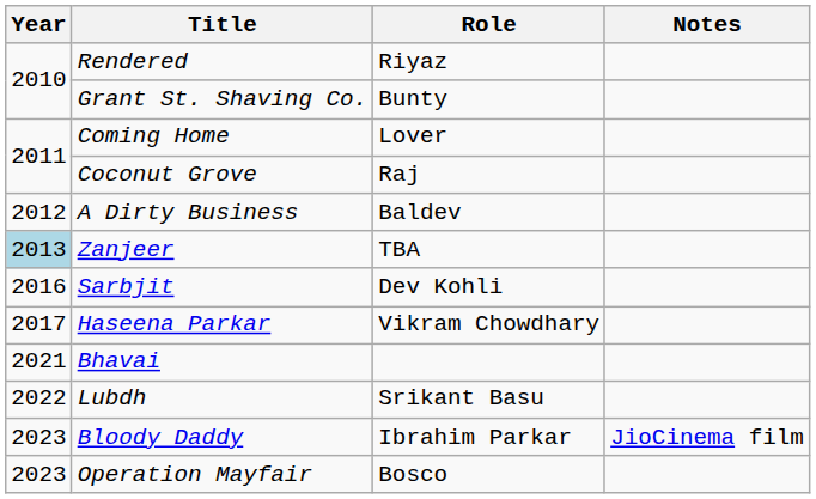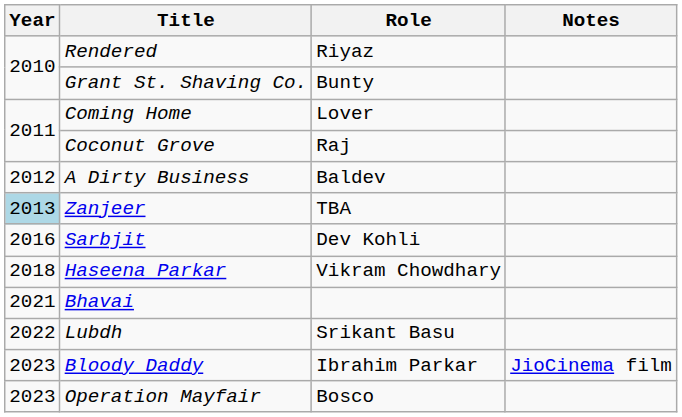 <table class="wikitable">
 <tr>
 <th>Year</th>
 <th>Title</th>
 <th>Role</th>
 <th>Notes</th>
 </tr>
 <tr>
 <td rowspan="2">2010</td>
 <td><em>Rendered</em></td>
 <td>Riyaz</td>
 <td></td>
 </tr>
 <tr>
 <td><em>Grant St. Shaving Co.</em></td>
 <td>Bunty</td>
 <td></td>
 </tr>
 <tr>
 <td rowspan="2">2011</td>
 <td><em>Coming Home</em></td>
 <td>Lover</td>
 <td></td>
 </tr>
 <tr>
 <td><em>Coconut Grove</em></td>
 <td>Raj</td>
 <td></td>
 </tr>
 <tr>
 <td>2012</td>
 <td><em>A Dirty Business</em></td>
 <td>Baldev</td>
 <td></td>
 </tr>
 <tr>
 <td style="background: lightblue;">2013</td>
 <td><em><a href='#'>Zanjeer</a></em></td>
 <td>TBA</td>
 <td></td>
 </tr>
 <tr>
 <td>2016</td>
 <td><em><a href='#'>Sarbjit</a></em></td>
 <td>Dev Kohli</td>
 <td></td>
 </tr>
 <tr>
-<td>2017</td>
+<td>2018</td>
 <td><em><a href='#'>Haseena Parkar</a></em></td>
 <td>Vikram Chowdhary</td>
 <td></td>
 </tr>
 <tr>
 <td>2021</td>
 <td><em><a href='#'>Bhavai</a></em></td>
 <td></td>
 <td></td>
 </tr>
 <tr>
 <td>2022</td>
 <td><em>Lubdh</em></td>
 <td>Srikant Basu</td>
 <td></td>
 </tr>
 <tr>
 <td>2023</td>
 <td><em><a href='#'>Bloody Daddy</a></em></td>
 <td>Ibrahim Parkar</td>
 <td><a href='#'>JioCinema</a> film</td>
 </tr>
 <tr>
 <td>2023</td>
 <td><em>Operation Mayfair</em></td>
 <td>Bosco</td>
 <td></td>
 </tr>
 </table>
